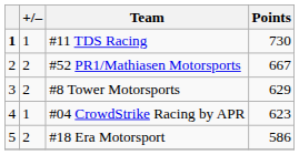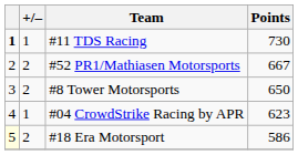 <table class="wikitable" style="font-size: 95%;">
 <tr>
 <th scope="col"></th>
 <th scope="col">+/–</th>
 <th scope="col">Team</th>
 <th scope="col">Points</th>
 </tr>
 <tr>
 <td align=center><strong>1</strong></td>
 <td align="left"> 1</td>
 <td> #11 <a href='#'>TDS Racing</a></td>
 <td align=right>730</td>
 </tr>
 <tr>
 <td align=center>2</td>
 <td align="left"> 2</td>
 <td> #52 <a href='#'>PR1/Mathiasen Motorsports</a></td>
 <td align=right>667</td>
 </tr>
 <tr>
 <td align=center>3</td>
 <td align="left"> 2</td>
 <td> #8 Tower Motorsports</td>
-<td align=right>629</td>
+<td align=right>650</td>
 </tr>
 <tr>
 <td align=center>4</td>
 <td align="left"> 1</td>
 <td> #04 <a href='#'>CrowdStrike</a> Racing by APR</td>
 <td align=right>623</td>
 </tr>
 <tr>
-<td align=center>5</td>
+<td align=center style="background: lightyellow;">5</td>
 <td align="left"> 2</td>
 <td> #18 Era Motorsport</td>
 <td align=right>586</td>
 </tr>
 <tr>
 </tr>
 </table>
